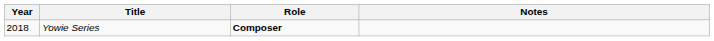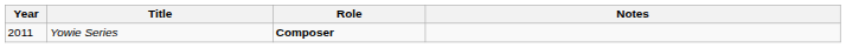 <table class="wikitable sortable" width="90%">
 <tr>
 <th width="50px">Year</th>
 <th width="300px">Title</th>
 <th width="200px">Role</th>
 <th class="unsortable">Notes</th>
 </tr>
 <tr>
-<td>2018</td>
+<td>2011</td>
 <td><em>Yowie Series</em></td>
 <td><strong>Composer</strong></td>
 </tr>
 </table>
